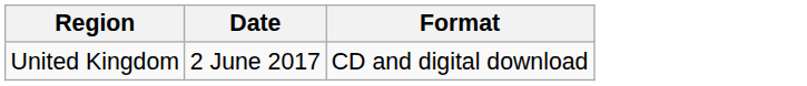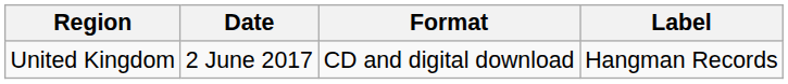 <table class=wikitable>
 <tr>
 <th>Region</th>
 <th>Date</th>
 <th>Format</th>
+<th>Label</th>
 </tr>
 <tr>
 <td>United Kingdom</td>
 <td>2 June 2017</td>
 <td>CD and digital download</td>
+<td>Hangman Records</td>
 </tr>
 </table>
